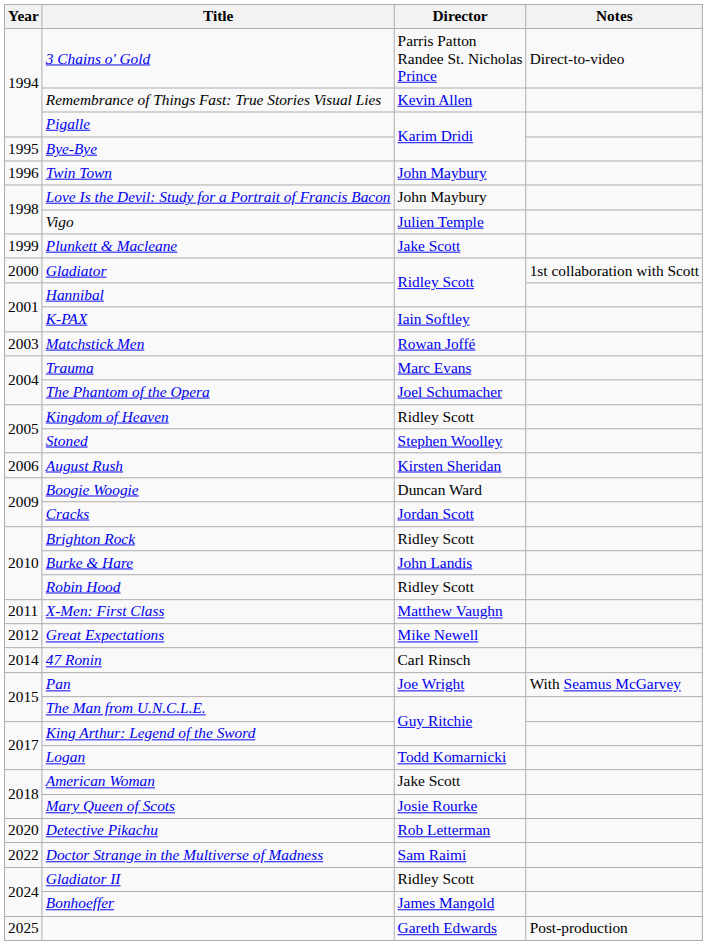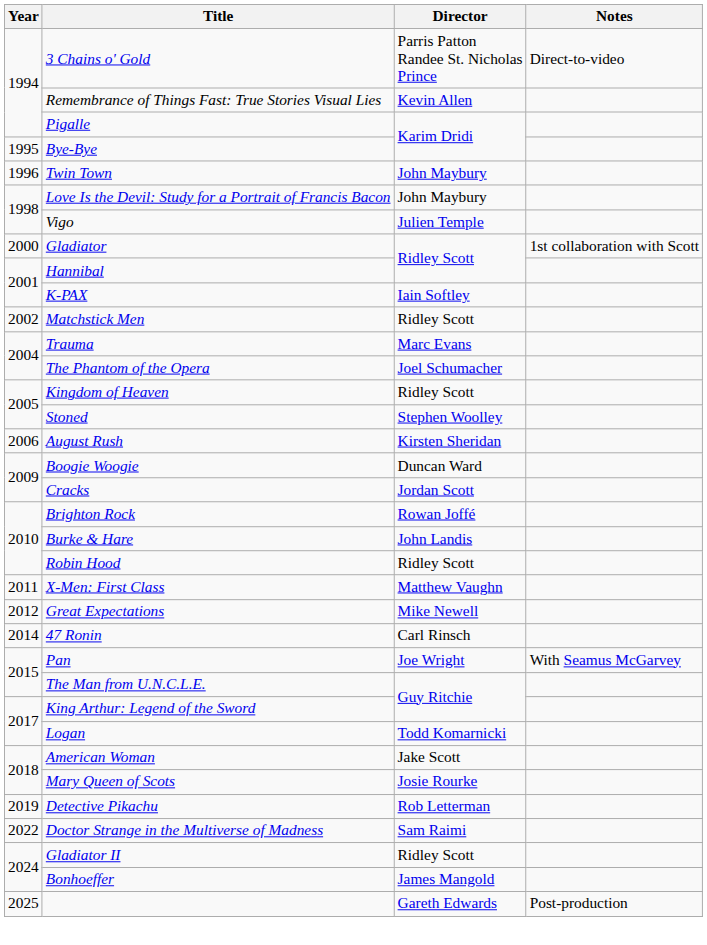 <table class="wikitable">
 <tr>
 <th>Year</th>
 <th>Title</th>
 <th>Director</th>
 <th>Notes</th>
 </tr>
 <tr>
 <td rowspan=3>1994</td>
 <td><em><a href='#'>3 Chains o' Gold</a></em></td>
 <td>Parris Patton<br>Randee St. Nicholas<br><a href='#'>Prince</a></td>
 <td>Direct-to-video</td>
 </tr>
 <tr>
 <td><em>Remembrance of Things Fast: True Stories Visual Lies</em></td>
 <td><a href='#'>Kevin Allen</a></td>
 <td></td>
 </tr>
 <tr>
 <td><em><a href='#'>Pigalle</a></em></td>
 <td rowspan=2><a href='#'>Karim Dridi</a></td>
 <td></td>
 </tr>
 <tr>
 <td>1995</td>
 <td><em><a href='#'>Bye-Bye</a></em></td>
 <td></td>
 </tr>
 <tr>
 <td>1996</td>
 <td><em><a href='#'>Twin Town</a></em></td>
 <td><a href='#'>John Maybury</a></td>
 <td></td>
 </tr>
 <tr>
 <td rowspan=2>1998</td>
 <td><em><a href='#'>Love Is the Devil: Study for a Portrait of Francis Bacon</a></em></td>
 <td>John Maybury</td>
 <td></td>
 </tr>
 <tr>
 <td><em>Vigo</em></td>
 <td><a href='#'>Julien Temple</a></td>
 <td></td>
 </tr>
 <tr>
-<td>1999</td>
-<td><em><a href='#'>Plunkett & Macleane</a></em></td>
-<td><a href='#'>Jake Scott</a></td>
-<td></td>
-</tr>
-<tr>
 <td>2000</td>
 <td><em><a href='#'>Gladiator</a></em></td>
 <td rowspan=2><a href='#'>Ridley Scott</a></td>
 <td>1st collaboration with Scott</td>
 </tr>
 <tr>
 <td rowspan=2>2001</td>
 <td><em><a href='#'>Hannibal</a></em></td>
 <td></td>
 </tr>
 <tr>
 <td><em><a href='#'>K-PAX</a></em></td>
 <td><a href='#'>Iain Softley</a></td>
 <td></td>
 </tr>
 <tr>
-<td>2003</td>
+<td>2002</td>
 <td><em><a href='#'>Matchstick Men</a></em></td>
-<td><a href='#'>Rowan Joffé</a></td>
+<td>Ridley Scott</td>
 <td></td>
 </tr>
 <tr>
 <td rowspan=2>2004</td>
 <td><em><a href='#'>Trauma</a></em></td>
 <td><a href='#'>Marc Evans</a></td>
 <td></td>
 </tr>
 <tr>
 <td><em><a href='#'>The Phantom of the Opera</a></em></td>
 <td><a href='#'>Joel Schumacher</a></td>
 <td></td>
 </tr>
 <tr>
 <td rowspan=2>2005</td>
 <td><em><a href='#'>Kingdom of Heaven</a></em></td>
 <td>Ridley Scott</td>
 <td></td>
 </tr>
 <tr>
 <td><em><a href='#'>Stoned</a></em></td>
 <td><a href='#'>Stephen Woolley</a></td>
 <td></td>
 </tr>
 <tr>
 <td>2006</td>
 <td><em><a href='#'>August Rush</a></em></td>
 <td><a href='#'>Kirsten Sheridan</a></td>
 <td></td>
 </tr>
 <tr>
 <td rowspan=2>2009</td>
 <td><em><a href='#'>Boogie Woogie</a></em></td>
 <td>Duncan Ward</td>
 <td></td>
 </tr>
 <tr>
 <td><em><a href='#'>Cracks</a></em></td>
 <td><a href='#'>Jordan Scott</a></td>
 <td></td>
 </tr>
 <tr>
 <td rowspan=3>2010</td>
 <td><em><a href='#'>Brighton Rock</a></em></td>
-<td>Ridley Scott</td>
+<td><a href='#'>Rowan Joffé</a></td>
 <td></td>
 </tr>
 <tr>
 <td><em><a href='#'>Burke & Hare</a></em></td>
 <td><a href='#'>John Landis</a></td>
 <td></td>
 </tr>
 <tr>
 <td><em><a href='#'>Robin Hood</a></em></td>
 <td>Ridley Scott</td>
 <td></td>
 </tr>
 <tr>
 <td>2011</td>
 <td><em><a href='#'>X-Men: First Class</a></em></td>
 <td><a href='#'>Matthew Vaughn</a></td>
 <td></td>
 </tr>
 <tr>
 <td>2012</td>
 <td><em><a href='#'>Great Expectations</a></em></td>
 <td><a href='#'>Mike Newell</a></td>
 <td></td>
 </tr>
 <tr>
 <td>2014</td>
 <td><em><a href='#'>47 Ronin</a></em></td>
 <td>Carl Rinsch</td>
 <td></td>
 </tr>
 <tr>
 <td rowspan=2>2015</td>
 <td><em><a href='#'>Pan</a></em></td>
 <td><a href='#'>Joe Wright</a></td>
 <td>With <a href='#'>Seamus McGarvey</a></td>
 </tr>
 <tr>
 <td><em><a href='#'>The Man from U.N.C.L.E.</a></em></td>
 <td rowspan=2><a href='#'>Guy Ritchie</a></td>
 <td></td>
 </tr>
 <tr>
 <td rowspan=2>2017</td>
 <td><em><a href='#'>King Arthur: Legend of the Sword</a></em></td>
 <td></td>
 </tr>
 <tr>
 <td><em><a href='#'>Logan</a></em></td>
 <td><a href='#'>Todd Komarnicki</a></td>
 <td></td>
 </tr>
 <tr>
 <td rowspan=2>2018</td>
 <td><em><a href='#'>American Woman</a></em></td>
 <td>Jake Scott</td>
 <td></td>
 </tr>
 <tr>
 <td><em><a href='#'>Mary Queen of Scots</a></em></td>
 <td><a href='#'>Josie Rourke</a></td>
 <td></td>
 </tr>
 <tr>
-<td>2020</td>
+<td>2019</td>
 <td><em><a href='#'>Detective Pikachu</a></em></td>
 <td><a href='#'>Rob Letterman</a></td>
 <td></td>
 </tr>
 <tr>
 <td>2022</td>
 <td><em><a href='#'>Doctor Strange in the Multiverse of Madness</a></em></td>
 <td><a href='#'>Sam Raimi</a></td>
 <td></td>
 </tr>
 <tr>
 <td rowspan=2>2024</td>
 <td><em><a href='#'>Gladiator II</a></em></td>
 <td>Ridley Scott</td>
 <td></td>
 </tr>
 <tr>
 <td><em><a href='#'>Bonhoeffer</a></em></td>
 <td><a href='#'>James Mangold</a></td>
 <td></td>
 </tr>
 <tr>
 <td>2025</td>
 <td></td>
 <td><a href='#'>Gareth Edwards</a></td>
 <td>Post-production</td>
 </tr>
 </table>
